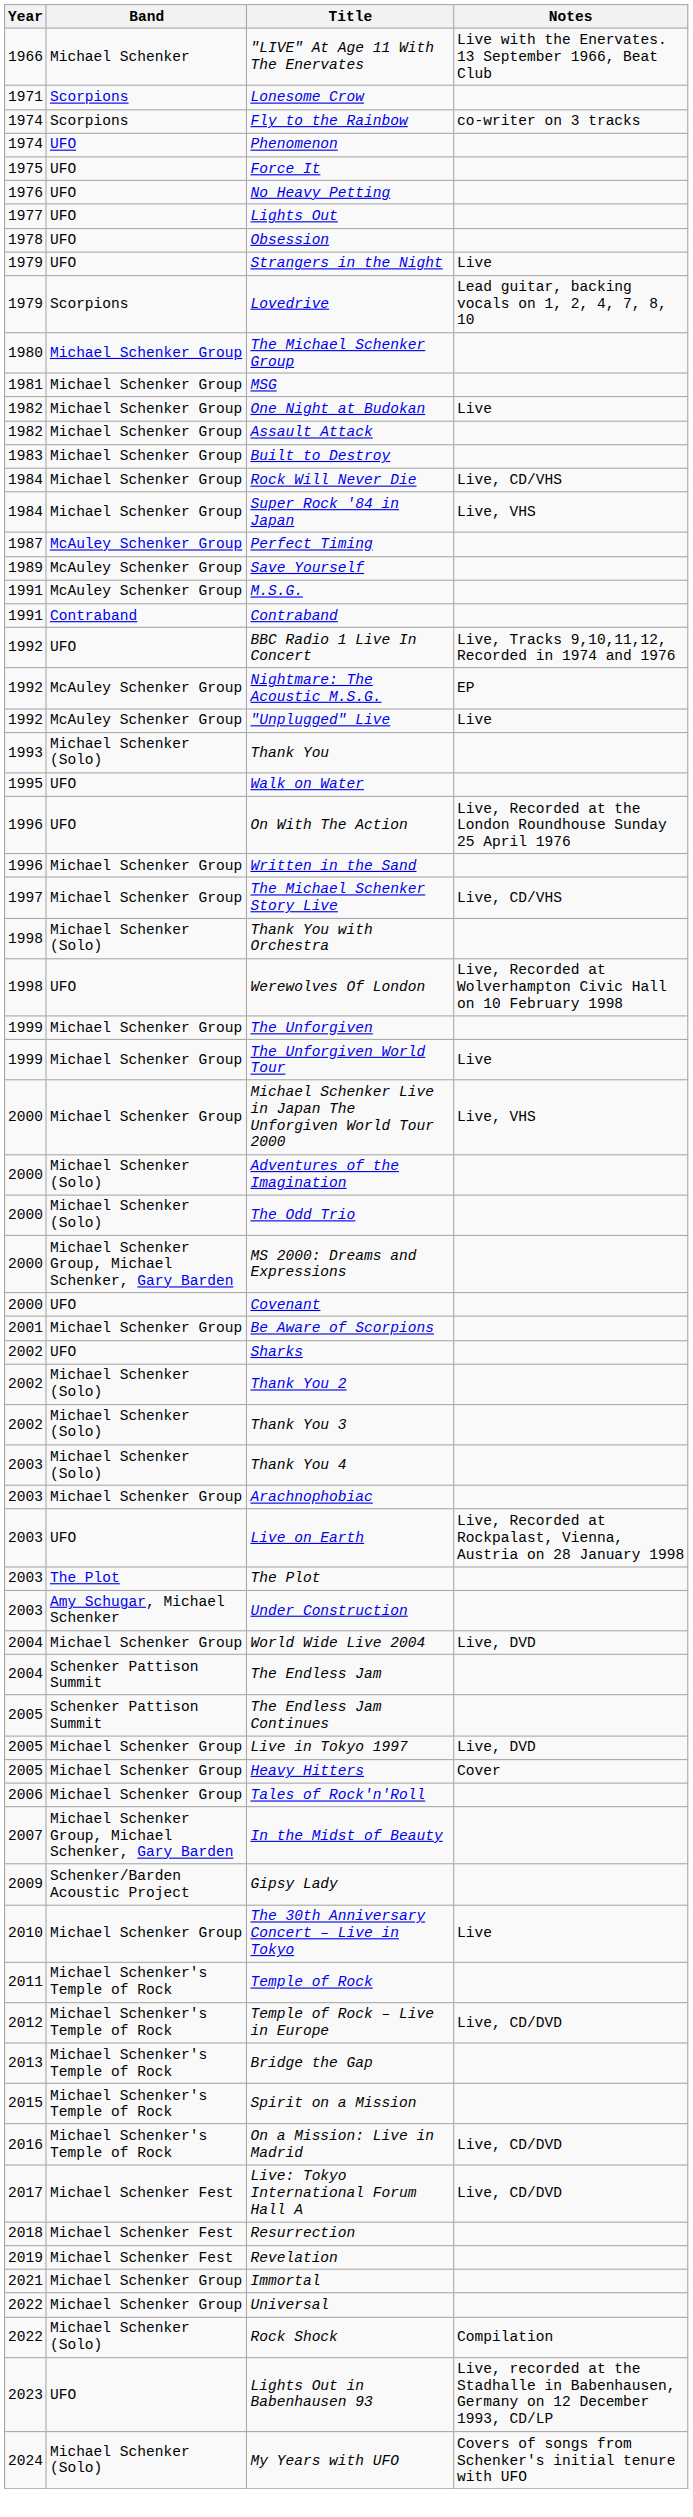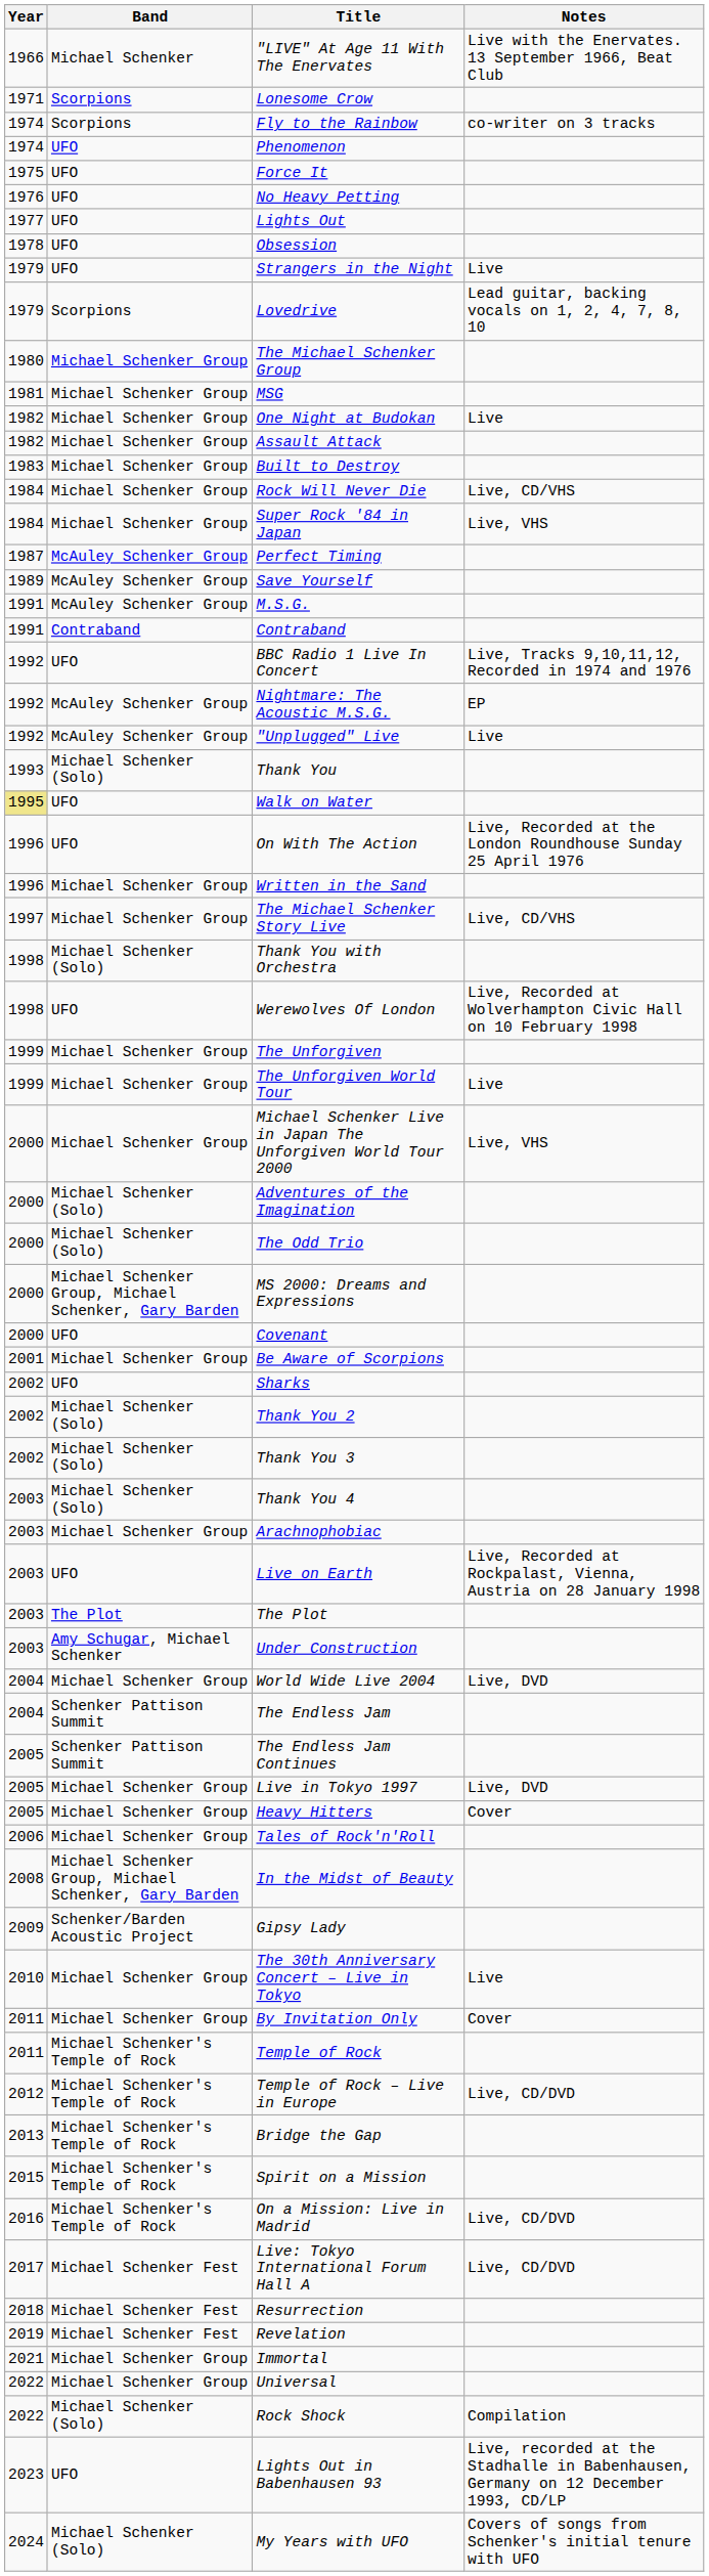 <table class="wikitable sortable">
 <tr>
 <th>Year</th>
 <th>Band</th>
 <th>Title</th>
 <th>Notes</th>
 </tr>
 <tr>
 <td>1966</td>
 <td>Michael Schenker</td>
 <td><em>"LIVE" At Age 11 With The Enervates</em></td>
 <td>Live with the Enervates. 13 September 1966, Beat Club </td>
 </tr>
 <tr>
 <td>1971</td>
 <td><a href='#'>Scorpions</a></td>
 <td><em><a href='#'>Lonesome Crow</a></em></td>
 <td></td>
 </tr>
 <tr>
 <td>1974</td>
 <td>Scorpions</td>
 <td><em><a href='#'>Fly to the Rainbow</a></em></td>
 <td>co-writer on 3 tracks</td>
 </tr>
 <tr>
 <td>1974</td>
 <td><a href='#'>UFO</a></td>
 <td><em><a href='#'>Phenomenon</a></em></td>
 <td></td>
 </tr>
 <tr>
 <td>1975</td>
 <td>UFO</td>
 <td><em><a href='#'>Force It</a></em></td>
 <td></td>
 </tr>
 <tr>
 <td>1976</td>
 <td>UFO</td>
 <td><em><a href='#'>No Heavy Petting</a></em></td>
 <td></td>
 </tr>
 <tr>
 <td>1977</td>
 <td>UFO</td>
 <td><em><a href='#'>Lights Out</a></em></td>
 <td></td>
 </tr>
 <tr>
 <td>1978</td>
 <td>UFO</td>
 <td><em><a href='#'>Obsession</a></em></td>
 <td></td>
 </tr>
 <tr>
 <td>1979</td>
 <td>UFO</td>
 <td><em><a href='#'>Strangers in the Night</a></em></td>
 <td>Live</td>
 </tr>
 <tr>
 <td>1979</td>
 <td>Scorpions</td>
 <td><em><a href='#'>Lovedrive</a></em></td>
 <td>Lead guitar, backing vocals on 1, 2, 4, 7, 8, 10</td>
 </tr>
 <tr>
 <td>1980</td>
 <td><a href='#'>Michael Schenker Group</a></td>
 <td><em><a href='#'>The Michael Schenker Group</a></em></td>
 <td></td>
 </tr>
 <tr>
 <td>1981</td>
 <td>Michael Schenker Group</td>
 <td><em><a href='#'>MSG</a></em></td>
 <td></td>
 </tr>
 <tr>
 <td>1982</td>
 <td>Michael Schenker Group</td>
 <td><em><a href='#'>One Night at Budokan</a></em></td>
 <td>Live</td>
 </tr>
 <tr>
 <td>1982</td>
 <td>Michael Schenker Group</td>
 <td><em><a href='#'>Assault Attack</a></em></td>
 <td></td>
 </tr>
 <tr>
 <td>1983</td>
 <td>Michael Schenker Group</td>
 <td><em><a href='#'>Built to Destroy</a></em></td>
 <td></td>
 </tr>
 <tr>
 <td>1984</td>
 <td>Michael Schenker Group</td>
 <td><em><a href='#'>Rock Will Never Die</a></em></td>
 <td>Live, CD/VHS</td>
 </tr>
 <tr>
 <td>1984</td>
 <td>Michael Schenker Group</td>
 <td><em><a href='#'>Super Rock '84 in Japan</a></em></td>
 <td>Live, VHS</td>
 </tr>
 <tr>
 <td>1987</td>
 <td><a href='#'>McAuley Schenker Group</a></td>
 <td><em><a href='#'>Perfect Timing</a></em></td>
 <td></td>
 </tr>
 <tr>
 <td>1989</td>
 <td>McAuley Schenker Group</td>
 <td><em><a href='#'>Save Yourself</a></em></td>
 <td></td>
 </tr>
 <tr>
 <td>1991</td>
 <td>McAuley Schenker Group</td>
 <td><em><a href='#'>M.S.G.</a></em></td>
 <td></td>
 </tr>
 <tr>
 <td>1991</td>
 <td><a href='#'>Contraband</a></td>
 <td><em><a href='#'>Contraband</a></em></td>
 <td></td>
 </tr>
 <tr>
 <td>1992</td>
 <td>UFO</td>
 <td><em>BBC Radio 1 Live In Concert</em></td>
 <td>Live, Tracks 9,10,11,12, Recorded in 1974 and 1976</td>
 </tr>
 <tr>
 <td>1992</td>
 <td>McAuley Schenker Group</td>
 <td><em><a href='#'>Nightmare: The Acoustic M.S.G.</a></em></td>
 <td>EP</td>
 </tr>
 <tr>
 <td>1992</td>
 <td>McAuley Schenker Group</td>
 <td><em><a href='#'>"Unplugged" Live</a></em></td>
 <td>Live</td>
 </tr>
 <tr>
 <td>1993</td>
 <td>Michael Schenker (Solo)</td>
 <td><em>Thank You</em></td>
 <td></td>
 </tr>
 <tr>
-<td>1995</td>
+<td style="background: khaki;">1995</td>
 <td>UFO</td>
 <td><em><a href='#'>Walk on Water</a></em></td>
 <td></td>
 </tr>
 <tr>
 <td>1996</td>
 <td>UFO</td>
 <td><em>On With The Action</em></td>
 <td>Live,  Recorded at the London Roundhouse Sunday 25 April 1976</td>
 </tr>
 <tr>
 <td>1996</td>
 <td>Michael Schenker Group</td>
 <td><em><a href='#'>Written in the Sand</a></em></td>
 <td></td>
 </tr>
 <tr>
 <td>1997</td>
 <td>Michael Schenker Group</td>
 <td><em><a href='#'>The Michael Schenker Story Live</a></em></td>
 <td>Live, CD/VHS</td>
 </tr>
 <tr>
 <td>1998</td>
 <td>Michael Schenker (Solo)</td>
 <td><em>Thank You with Orchestra</em></td>
 <td></td>
 </tr>
 <tr>
 <td>1998</td>
 <td>UFO</td>
 <td><em>Werewolves Of London</em></td>
 <td>Live, Recorded at Wolverhampton Civic Hall on 10 February 1998</td>
 </tr>
 <tr>
 <td>1999</td>
 <td>Michael Schenker Group</td>
 <td><em><a href='#'>The Unforgiven</a></em></td>
 <td></td>
 </tr>
 <tr>
 <td>1999</td>
 <td>Michael Schenker Group</td>
 <td><em><a href='#'>The Unforgiven World Tour</a></em></td>
 <td>Live</td>
 </tr>
 <tr>
 <td>2000</td>
 <td>Michael Schenker Group</td>
 <td><em>Michael Schenker Live in Japan The Unforgiven World Tour 2000</em></td>
 <td>Live, VHS</td>
 </tr>
 <tr>
 <td>2000</td>
 <td>Michael Schenker (Solo)</td>
 <td><em><a href='#'>Adventures of the Imagination</a></em></td>
 <td></td>
 </tr>
 <tr>
 <td>2000</td>
 <td>Michael Schenker (Solo)</td>
 <td><em><a href='#'>The Odd Trio</a></em></td>
 <td></td>
 </tr>
 <tr>
 <td>2000</td>
 <td>Michael Schenker Group, Michael Schenker, <a href='#'>Gary Barden</a></td>
 <td><em>MS 2000: Dreams and Expressions</em></td>
 <td></td>
 </tr>
 <tr>
 <td>2000</td>
 <td>UFO</td>
 <td><em><a href='#'>Covenant</a></em></td>
 <td></td>
 </tr>
 <tr>
 <td>2001</td>
 <td>Michael Schenker Group</td>
 <td><em><a href='#'>Be Aware of Scorpions</a></em></td>
 <td></td>
 </tr>
 <tr>
 <td>2002</td>
 <td>UFO</td>
 <td><em><a href='#'>Sharks</a></em></td>
 <td></td>
 </tr>
 <tr>
 <td>2002</td>
 <td>Michael Schenker (Solo)</td>
 <td><em><a href='#'>Thank You 2</a></em></td>
 <td></td>
 </tr>
 <tr>
 <td>2002</td>
 <td>Michael Schenker (Solo)</td>
 <td><em>Thank You 3</em></td>
 <td></td>
 </tr>
 <tr>
 <td>2003</td>
 <td>Michael Schenker (Solo)</td>
 <td><em>Thank You 4</em></td>
 <td></td>
 </tr>
 <tr>
 <td>2003</td>
 <td>Michael Schenker Group</td>
 <td><em><a href='#'>Arachnophobiac</a></em></td>
 <td></td>
 </tr>
 <tr>
 <td>2003</td>
 <td>UFO</td>
 <td><em><a href='#'>Live on Earth</a></em></td>
 <td>Live, Recorded at Rockpalast, Vienna, Austria on 28 January 1998</td>
 </tr>
 <tr>
 <td>2003</td>
 <td><a href='#'>The Plot</a></td>
 <td><em>The Plot</em></td>
 <td></td>
 </tr>
 <tr>
 <td>2003</td>
 <td><a href='#'>Amy Schugar</a>, Michael Schenker</td>
 <td><em><a href='#'>Under Construction</a></em></td>
 <td></td>
 </tr>
 <tr>
 <td>2004</td>
 <td>Michael Schenker Group</td>
 <td><em>World Wide Live 2004</em></td>
 <td>Live, DVD</td>
 </tr>
 <tr>
 <td>2004</td>
 <td>Schenker Pattison Summit</td>
 <td><em>The Endless Jam</em></td>
 <td></td>
 </tr>
 <tr>
 <td>2005</td>
 <td>Schenker Pattison Summit</td>
 <td><em>The Endless Jam Continues</em></td>
 <td></td>
 </tr>
 <tr>
 <td>2005</td>
 <td>Michael Schenker Group</td>
 <td><em>Live in Tokyo 1997</em></td>
 <td>Live, DVD</td>
 </tr>
 <tr>
 <td>2005</td>
 <td>Michael Schenker Group</td>
 <td><em><a href='#'>Heavy Hitters</a></em></td>
 <td>Cover</td>
 </tr>
 <tr>
 <td>2006</td>
 <td>Michael Schenker Group</td>
 <td><em><a href='#'>Tales of Rock'n'Roll</a></em></td>
 <td></td>
 </tr>
 <tr>
-<td>2007</td>
+<td>2008</td>
 <td>Michael Schenker Group, Michael Schenker, <a href='#'>Gary Barden</a></td>
 <td><em><a href='#'>In the Midst of Beauty</a></em></td>
 <td></td>
 </tr>
 <tr>
 <td>2009</td>
 <td>Schenker/Barden Acoustic Project</td>
 <td><em>Gipsy Lady</em></td>
 <td></td>
 </tr>
 <tr>
 <td>2010</td>
 <td>Michael Schenker Group</td>
 <td><em><a href='#'>The 30th Anniversary Concert – Live in Tokyo</a></em></td>
 <td>Live</td>
+</tr>
+<tr>
+<td>2011</td>
+<td>Michael Schenker Group</td>
+<td><em><a href='#'>By Invitation Only</a></em></td>
+<td>Cover</td>
 </tr>
 <tr>
 <td>2011</td>
 <td>Michael Schenker's Temple of Rock</td>
 <td><em><a href='#'>Temple of Rock</a></em></td>
 <td></td>
 </tr>
 <tr>
 <td>2012</td>
 <td>Michael Schenker's Temple of Rock</td>
 <td><em>Temple of Rock – Live in Europe</em></td>
 <td>Live, CD/DVD</td>
 </tr>
 <tr>
 <td>2013</td>
 <td>Michael Schenker's Temple of Rock</td>
 <td><em>Bridge the Gap</em></td>
 <td></td>
 </tr>
 <tr>
 <td>2015</td>
 <td>Michael Schenker's Temple of Rock</td>
 <td><em>Spirit on a Mission</em></td>
 <td></td>
 </tr>
 <tr>
 <td>2016</td>
 <td>Michael Schenker's Temple of Rock</td>
 <td><em>On a Mission: Live in Madrid</em></td>
 <td>Live, CD/DVD</td>
 </tr>
 <tr>
 <td>2017</td>
 <td>Michael Schenker Fest</td>
 <td><em>Live: Tokyo International Forum Hall A</em></td>
 <td>Live, CD/DVD</td>
 </tr>
 <tr>
 <td>2018</td>
 <td>Michael Schenker Fest</td>
 <td><em>Resurrection</em></td>
 <td></td>
 </tr>
 <tr>
 <td>2019</td>
 <td>Michael Schenker Fest</td>
 <td><em>Revelation</em></td>
 <td></td>
 </tr>
 <tr>
 <td>2021</td>
 <td>Michael Schenker Group</td>
 <td><em>Immortal</em></td>
 <td></td>
 </tr>
 <tr>
 <td>2022</td>
 <td>Michael Schenker Group</td>
 <td><em>Universal</em></td>
 <td></td>
 </tr>
 <tr>
 <td>2022</td>
 <td>Michael Schenker (Solo)</td>
 <td><em>Rock Shock</em></td>
 <td>Compilation</td>
 </tr>
 <tr>
 <td>2023</td>
 <td>UFO</td>
 <td><em>Lights Out in Babenhausen 93</em></td>
 <td>Live, recorded at the Stadhalle in Babenhausen, Germany on 12 December 1993, CD/LP</td>
 </tr>
 <tr>
 <td>2024</td>
 <td>Michael Schenker (Solo)</td>
 <td><em>My Years with UFO</em></td>
 <td>Covers of songs from Schenker's initial tenure with UFO</td>
 </tr>
 </table>
